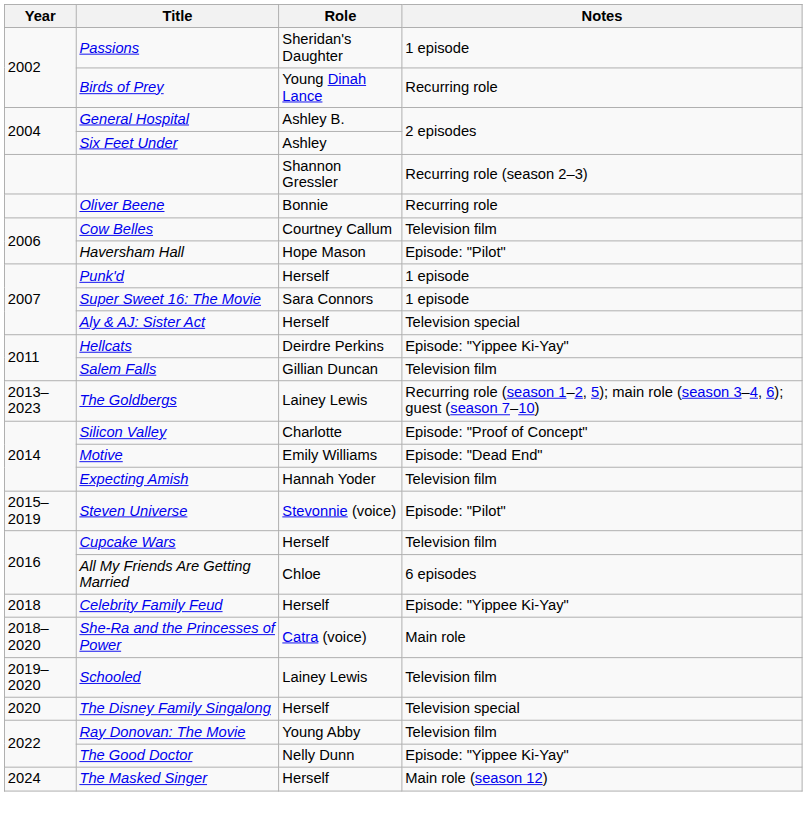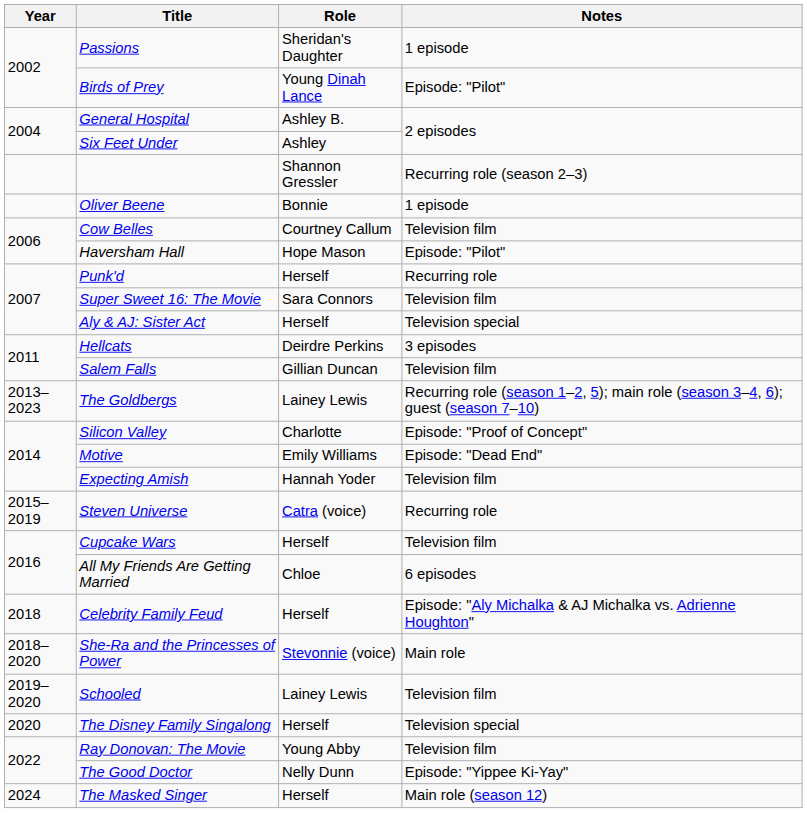 <table class="wikitable sortable">
 <tr>
 <th>Year</th>
 <th>Title</th>
 <th>Role</th>
 <th class="unsortable">Notes</th>
 </tr>
 <tr>
 <td rowspan="2">2002</td>
 <td><em><a href='#'>Passions</a></em></td>
 <td>Sheridan's Daughter</td>
 <td>1 episode</td>
 </tr>
 <tr>
 <td><em><a href='#'>Birds of Prey</a></em></td>
 <td>Young <a href='#'>Dinah Lance</a></td>
-<td>Recurring role</td>
+<td>Episode: "Pilot"</td>
 </tr>
 <tr>
 <td rowspan="2">2004</td>
 <td><em><a href='#'>General Hospital</a></em></td>
 <td>Ashley B.</td>
 <td rowspan="2">2 episodes</td>
 </tr>
 <tr>
 <td><em><a href='#'>Six Feet Under</a></em></td>
 <td>Ashley</td>
 </tr>
 <tr>
 <td></td>
 <td><em></em></td>
 <td>Shannon Gressler</td>
 <td>Recurring role (season 2–3)</td>
 </tr>
 <tr>
 <td></td>
 <td><em><a href='#'>Oliver Beene</a></em></td>
 <td>Bonnie</td>
-<td>Recurring role</td>
+<td>1 episode</td>
 </tr>
 <tr>
 <td rowspan="2">2006</td>
 <td><em><a href='#'>Cow Belles</a></em></td>
 <td>Courtney Callum</td>
 <td>Television film</td>
 </tr>
 <tr>
 <td><em>Haversham Hall</em></td>
 <td>Hope Mason</td>
 <td>Episode: "Pilot"</td>
 </tr>
 <tr>
 <td rowspan="3">2007</td>
 <td><em><a href='#'>Punk'd</a></em></td>
 <td>Herself</td>
-<td>1 episode</td>
+<td>Recurring role</td>
 </tr>
 <tr>
 <td><em><a href='#'>Super Sweet 16: The Movie</a></em></td>
 <td>Sara Connors</td>
-<td>1 episode</td>
+<td>Television film</td>
 </tr>
 <tr>
 <td><em><a href='#'>Aly & AJ: Sister Act</a></em></td>
 <td>Herself</td>
 <td>Television special</td>
 </tr>
 <tr>
 <td rowspan="2">2011</td>
 <td><em><a href='#'>Hellcats</a></em></td>
 <td>Deirdre Perkins</td>
-<td>Episode: "Yippee Ki-Yay"</td>
+<td>3 episodes</td>
 </tr>
 <tr>
 <td><em><a href='#'>Salem Falls</a></em></td>
 <td>Gillian Duncan</td>
 <td>Television film</td>
 </tr>
 <tr>
 <td>2013–2023</td>
 <td><em><a href='#'>The Goldbergs</a></em></td>
 <td>Lainey Lewis</td>
 <td>Recurring role (<a href='#'>season 1</a>–<a href='#'>2</a>, <a href='#'>5</a>); main role (<a href='#'>season 3</a>–<a href='#'>4</a>, <a href='#'>6</a>); guest (<a href='#'>season 7</a>–<a href='#'>10</a>)</td>
 </tr>
 <tr>
 <td rowspan="3">2014</td>
 <td><em><a href='#'>Silicon Valley</a></em></td>
 <td>Charlotte</td>
 <td>Episode: "Proof of Concept"</td>
 </tr>
 <tr>
 <td><em><a href='#'>Motive</a></em></td>
 <td>Emily Williams</td>
 <td>Episode: "Dead End"</td>
 </tr>
 <tr>
 <td><em><a href='#'>Expecting Amish</a></em></td>
 <td>Hannah Yoder</td>
 <td>Television film</td>
 </tr>
 <tr>
 <td>2015–2019</td>
 <td><em><a href='#'>Steven Universe</a></em></td>
-<td><a href='#'>Stevonnie</a> (voice)</td>
-<td>Episode: "Pilot"</td>
+<td><a href='#'>Catra</a> (voice)</td>
+<td>Recurring role</td>
 </tr>
 <tr>
 <td rowspan="2">2016</td>
 <td><em><a href='#'>Cupcake Wars</a></em></td>
 <td>Herself</td>
 <td>Television film</td>
 </tr>
 <tr>
 <td><em>All My Friends Are Getting Married</em></td>
 <td>Chloe</td>
 <td>6 episodes</td>
 </tr>
 <tr>
 <td>2018</td>
 <td><em><a href='#'>Celebrity Family Feud</a></em></td>
 <td>Herself</td>
-<td>Episode: "Yippee Ki-Yay"</td>
+<td>Episode: "<a href='#'>Aly Michalka</a> & AJ Michalka vs. <a href='#'>Adrienne Houghton</a>"</td>
 </tr>
 <tr>
 <td>2018–2020</td>
 <td><em><a href='#'>She-Ra and the Princesses of Power</a></em></td>
-<td><a href='#'>Catra</a> (voice)</td>
+<td><a href='#'>Stevonnie</a> (voice)</td>
 <td>Main role</td>
 </tr>
 <tr>
 <td>2019–2020</td>
 <td><em><a href='#'>Schooled</a></em></td>
 <td>Lainey Lewis</td>
 <td>Television film</td>
 </tr>
 <tr>
 <td>2020</td>
 <td><em><a href='#'>The Disney Family Singalong</a></em></td>
 <td>Herself</td>
 <td>Television special</td>
 </tr>
 <tr>
 <td rowspan="2">2022</td>
 <td><em><a href='#'>Ray Donovan: The Movie</a></em></td>
 <td>Young Abby</td>
 <td>Television film</td>
 </tr>
 <tr>
 <td><em><a href='#'>The Good Doctor</a></em></td>
 <td>Nelly Dunn</td>
 <td>Episode: "Yippee Ki-Yay"</td>
 </tr>
 <tr>
 <td>2024</td>
 <td><em><a href='#'>The Masked Singer</a></em></td>
 <td>Herself</td>
 <td>Main role (<a href='#'>season 12</a>)</td>
 </tr>
 </table>
